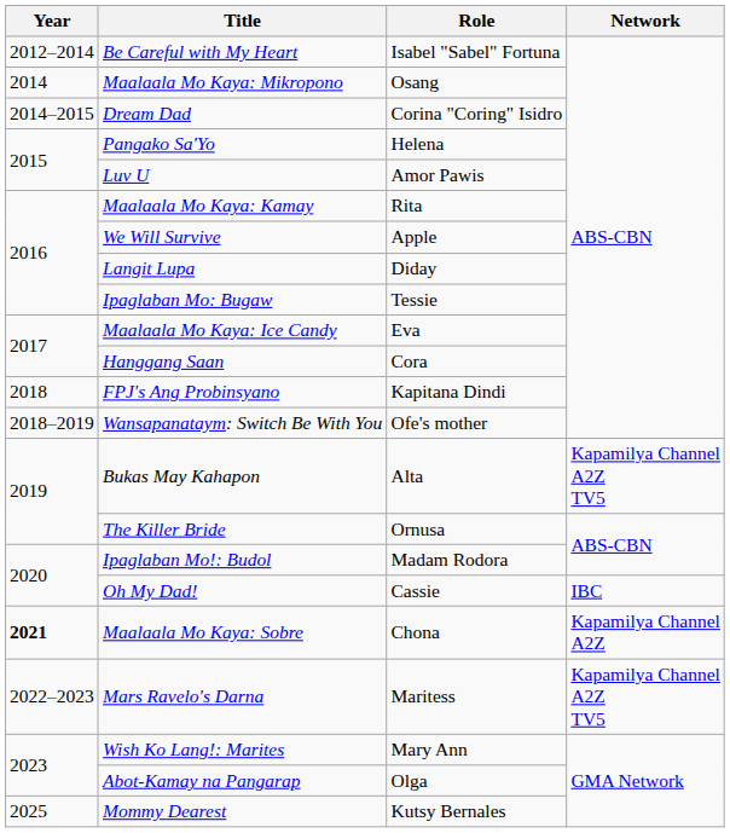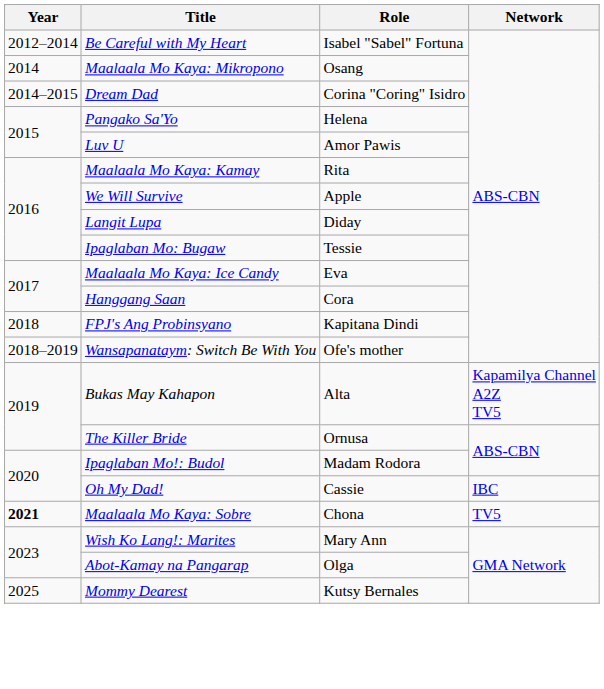 <table class="wikitable sortable" style="font-size: 95%;">
 <tr>
 <th>Year</th>
 <th>Title</th>
 <th>Role</th>
 <th>Network</th>
 </tr>
 <tr>
 <td>2012–2014</td>
 <td><em><a href='#'>Be Careful with My Heart</a></em></td>
 <td>Isabel "Sabel" Fortuna</td>
 <td rowspan=13><a href='#'>ABS-CBN</a></td>
 </tr>
 <tr>
 <td>2014</td>
 <td><em><a href='#'> Maalaala Mo Kaya: Mikropono</a></em></td>
 <td>Osang</td>
 </tr>
 <tr>
 <td>2014–2015</td>
 <td><em><a href='#'>Dream Dad</a></em></td>
 <td>Corina "Coring" Isidro</td>
 </tr>
 <tr>
 <td rowspan="2">2015</td>
 <td><em><a href='#'>Pangako Sa'Yo</a></em></td>
 <td>Helena</td>
 </tr>
 <tr>
 <td><em><a href='#'>Luv U</a></em></td>
 <td>Amor Pawis</td>
 </tr>
 <tr>
 <td rowspan="4">2016</td>
 <td><em><a href='#'> Maalaala Mo Kaya: Kamay</a></em></td>
 <td>Rita</td>
 </tr>
 <tr>
 <td><em><a href='#'>We Will Survive</a></em></td>
 <td>Apple</td>
 </tr>
 <tr>
 <td><em><a href='#'>Langit Lupa</a></em></td>
 <td>Diday</td>
 </tr>
 <tr>
 <td><em><a href='#'>Ipaglaban Mo: Bugaw</a></em></td>
 <td>Tessie</td>
 </tr>
 <tr>
 <td rowspan="2">2017</td>
 <td><em><a href='#'> Maalaala Mo Kaya: Ice Candy</a></em></td>
 <td>Eva</td>
 </tr>
 <tr>
 <td><em><a href='#'>Hanggang Saan</a></em></td>
 <td>Cora</td>
 </tr>
 <tr>
 <td>2018</td>
 <td><em><a href='#'> FPJ's Ang Probinsyano</a></em></td>
 <td>Kapitana Dindi</td>
 </tr>
 <tr>
 <td>2018–2019</td>
 <td><em><a href='#'>Wansapanataym</a>: Switch Be With You</em></td>
 <td>Ofe's mother</td>
 </tr>
 <tr>
 <td rowspan="2">2019</td>
 <td><em>Bukas May Kahapon</em></td>
 <td>Alta</td>
 <td><a href='#'>Kapamilya Channel</a> <br> <a href='#'>A2Z</a> <br> <a href='#'>TV5</a></td>
 </tr>
 <tr>
 <td><em><a href='#'>The Killer Bride</a></em></td>
 <td>Ornusa</td>
 <td rowspan=2><a href='#'>ABS-CBN</a></td>
 </tr>
 <tr>
 <td rowspan="2">2020</td>
 <td><em><a href='#'>Ipaglaban Mo!: Budol</a></em></td>
 <td>Madam Rodora</td>
 </tr>
 <tr>
 <td><em><a href='#'>Oh My Dad!</a></em></td>
 <td>Cassie</td>
 <td><a href='#'>IBC</a></td>
 </tr>
 <tr>
 <td><strong>2021</strong></td>
 <td><em><a href='#'> Maalaala Mo Kaya: Sobre</a></em></td>
 <td>Chona</td>
-<td><a href='#'>Kapamilya Channel</a> <br> <a href='#'>A2Z</a></td>
-</tr>
-<tr>
-<td>2022–2023</td>
-<td><em><a href='#'>Mars Ravelo's Darna</a></em></td>
-<td>Maritess</td>
-<td><a href='#'>Kapamilya Channel</a> <br> <a href='#'>A2Z</a> <br> <a href='#'>TV5</a></td>
+<td><a href='#'>TV5</a></td>
 </tr>
 <tr>
 <td rowspan="2">2023</td>
 <td><em><a href='#'>Wish Ko Lang!: Marites</a></em></td>
 <td>Mary Ann</td>
 <td rowspan="3"><a href='#'>GMA Network</a></td>
 </tr>
 <tr>
 <td><em><a href='#'>Abot-Kamay na Pangarap</a></em></td>
 <td>Olga</td>
 </tr>
 <tr>
 <td>2025</td>
 <td><a href='#'><em>Mommy Dearest</em></a></td>
 <td>Kutsy Bernales</td>
 </tr>
 </table>
